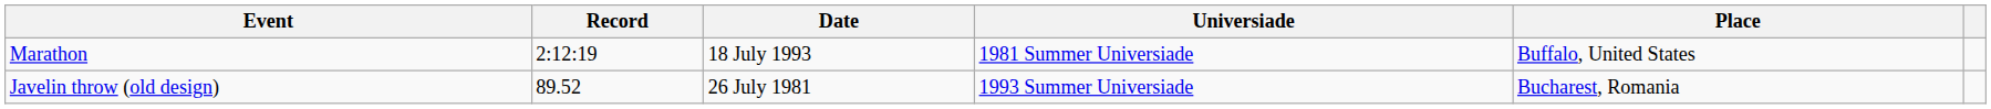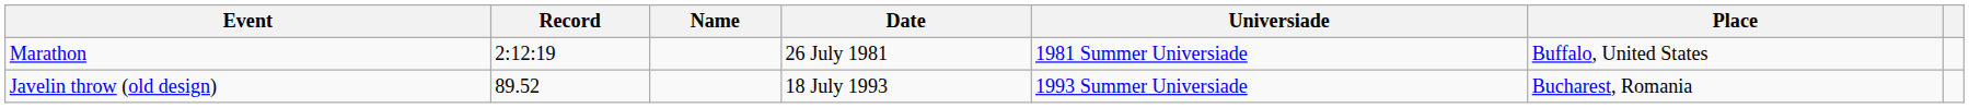 <table class="wikitable" style="font-size:95%; width: 95%;">
 <tr>
 <th>Event</th>
 <th>Record</th>
+<th>Name</th>
 <th>Date</th>
 <th>Universiade</th>
 <th>Place</th>
 <th></th>
 </tr>
 <tr>
 <td><a href='#'>Marathon</a></td>
 <td>2:12:19</td>
-<td>18 July 1993</td>
+<td></td>
+<td>26 July 1981</td>
 <td><a href='#'>1981 Summer Universiade</a></td>
 <td><a href='#'>Buffalo</a>, United States</td>
 <td></td>
 </tr>
 <tr>
 <td><a href='#'>Javelin throw</a> (<a href='#'>old design</a>)</td>
 <td>89.52</td>
-<td>26 July 1981</td>
+<td></td>
+<td>18 July 1993</td>
 <td><a href='#'>1993 Summer Universiade</a></td>
 <td><a href='#'>Bucharest</a>, Romania</td>
 <td></td>
 </tr>
 </table>
